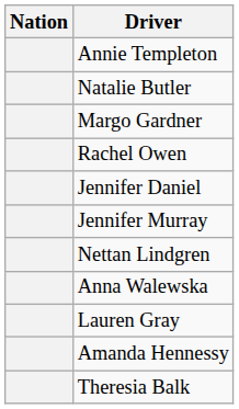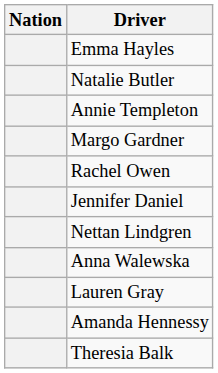 <table class="wikitable" style="font-size: 85%">
 <tr style="background:#f9f9f9">
 <th>Nation</th>
 <th>Driver</th>
 </tr>
 <tr>
 <th></th>
-<td>Annie Templeton</td>
+<td>Emma Hayles</td>
 </tr>
 <tr>
 <th></th>
 <td>Natalie Butler</td>
+</tr>
+<tr>
+<th></th>
+<td>Annie Templeton</td>
 </tr>
 <tr>
 <th></th>
 <td>Margo Gardner</td>
 </tr>
 <tr>
 <th></th>
 <td>Rachel Owen</td>
 </tr>
 <tr>
 <th></th>
 <td>Jennifer Daniel</td>
-</tr>
-<tr>
-<th></th>
-<td>Jennifer Murray</td>
 </tr>
 <tr>
 <th></th>
 <td>Nettan Lindgren</td>
 </tr>
 <tr>
 <th></th>
 <td>Anna Walewska</td>
 </tr>
 <tr>
 <th></th>
 <td>Lauren Gray</td>
 </tr>
 <tr>
 <th></th>
 <td>Amanda Hennessy</td>
 </tr>
 <tr>
 <th></th>
 <td>Theresia Balk</td>
 </tr>
 </table>
